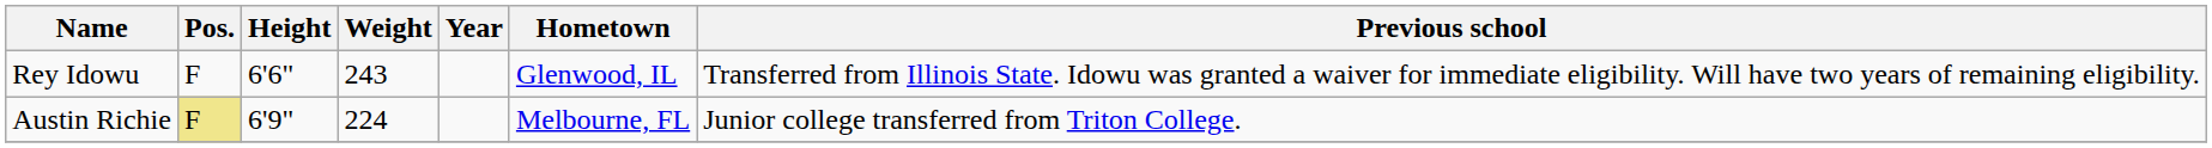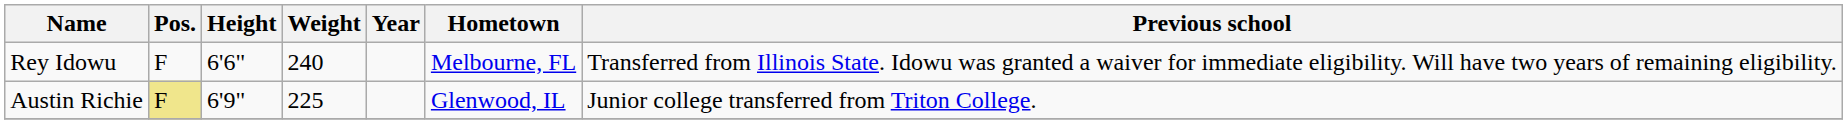 <table class="wikitable sortable" border="1">
 <tr>
 <th>Name</th>
 <th>Pos.</th>
 <th>Height</th>
 <th>Weight</th>
 <th>Year</th>
 <th>Hometown</th>
 <th class="unsortable">Previous school</th>
 </tr>
 <tr>
 <td>Rey Idowu</td>
 <td>F</td>
 <td>6'6"</td>
-<td>243</td>
+<td>240</td>
 <td></td>
-<td><a href='#'>Glenwood, IL</a></td>
+<td><a href='#'>Melbourne, FL</a></td>
 <td>Transferred from <a href='#'>Illinois State</a>. Idowu was granted a waiver for immediate eligibility. Will have two years of remaining eligibility.</td>
 </tr>
 <tr>
 <td>Austin Richie</td>
 <td style="background: khaki;">F</td>
 <td>6'9"</td>
-<td>224</td>
+<td>225</td>
 <td></td>
-<td><a href='#'>Melbourne, FL</a></td>
+<td><a href='#'>Glenwood, IL</a></td>
 <td>Junior college transferred from <a href='#'>Triton College</a>.</td>
 </tr>
 <tr>
 </tr>
 </table>
